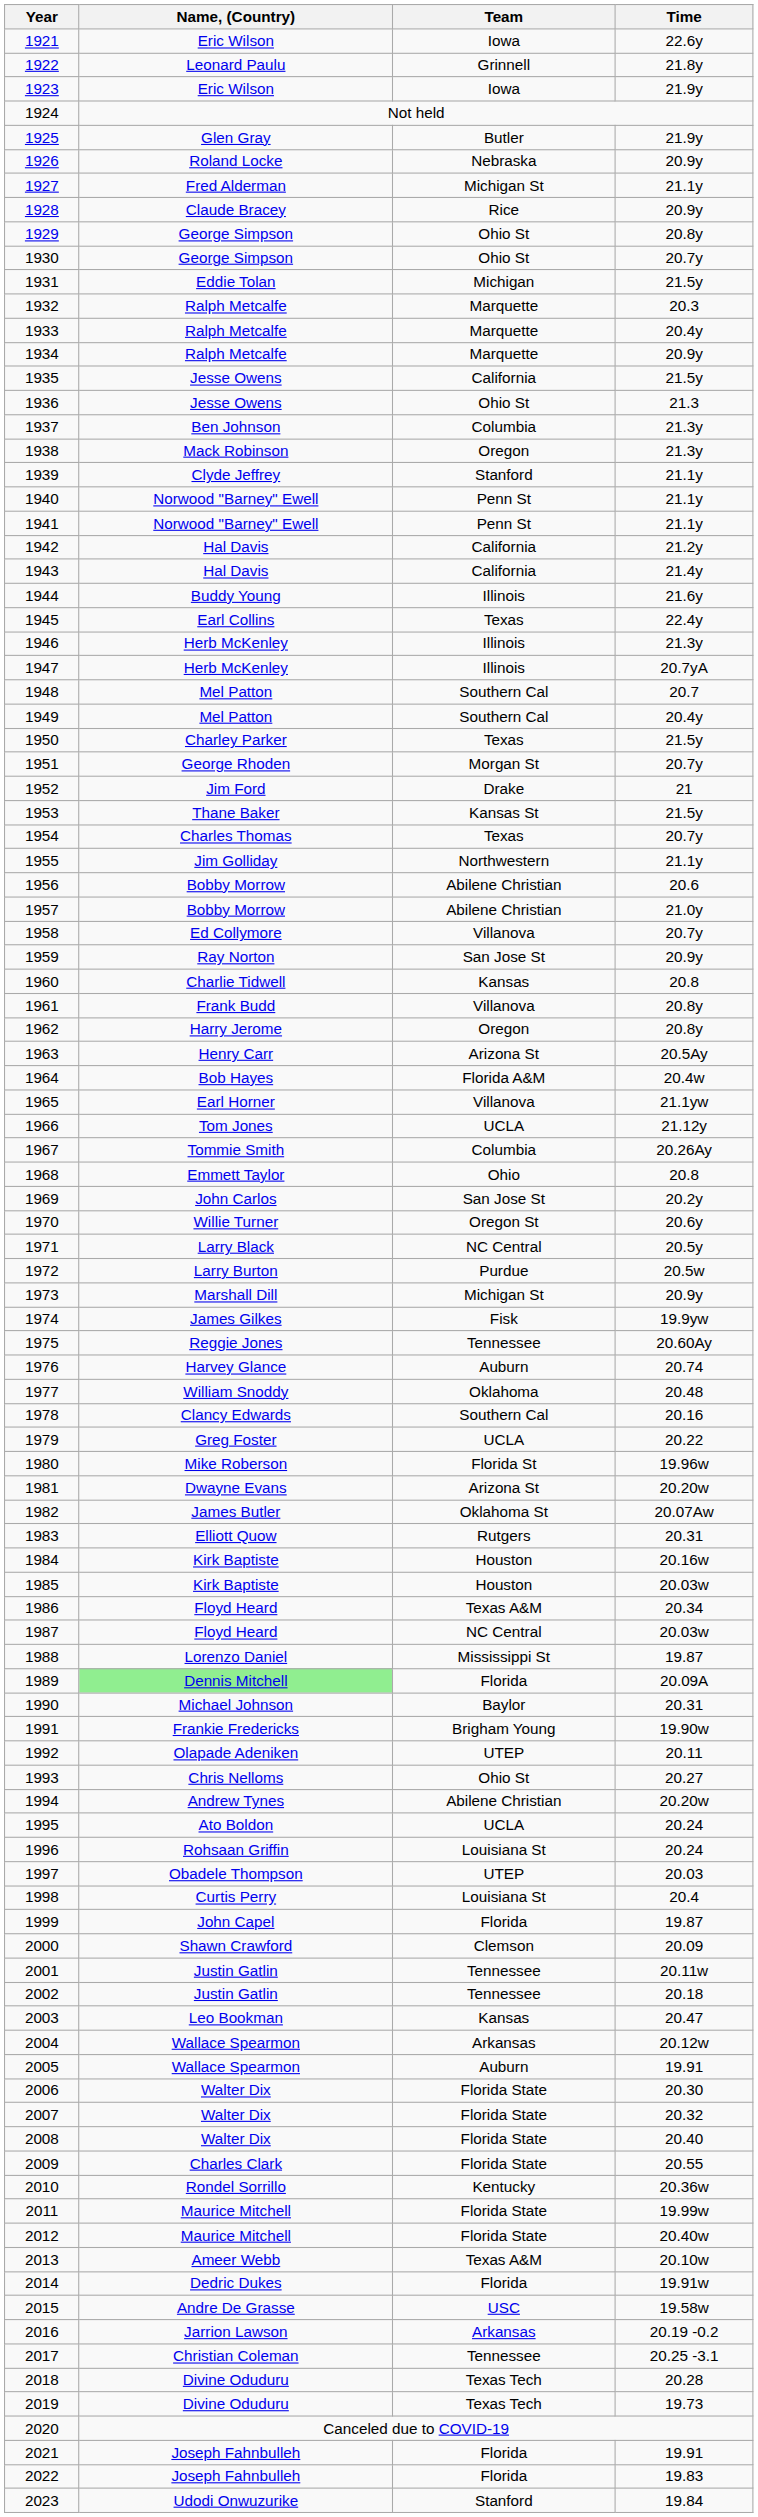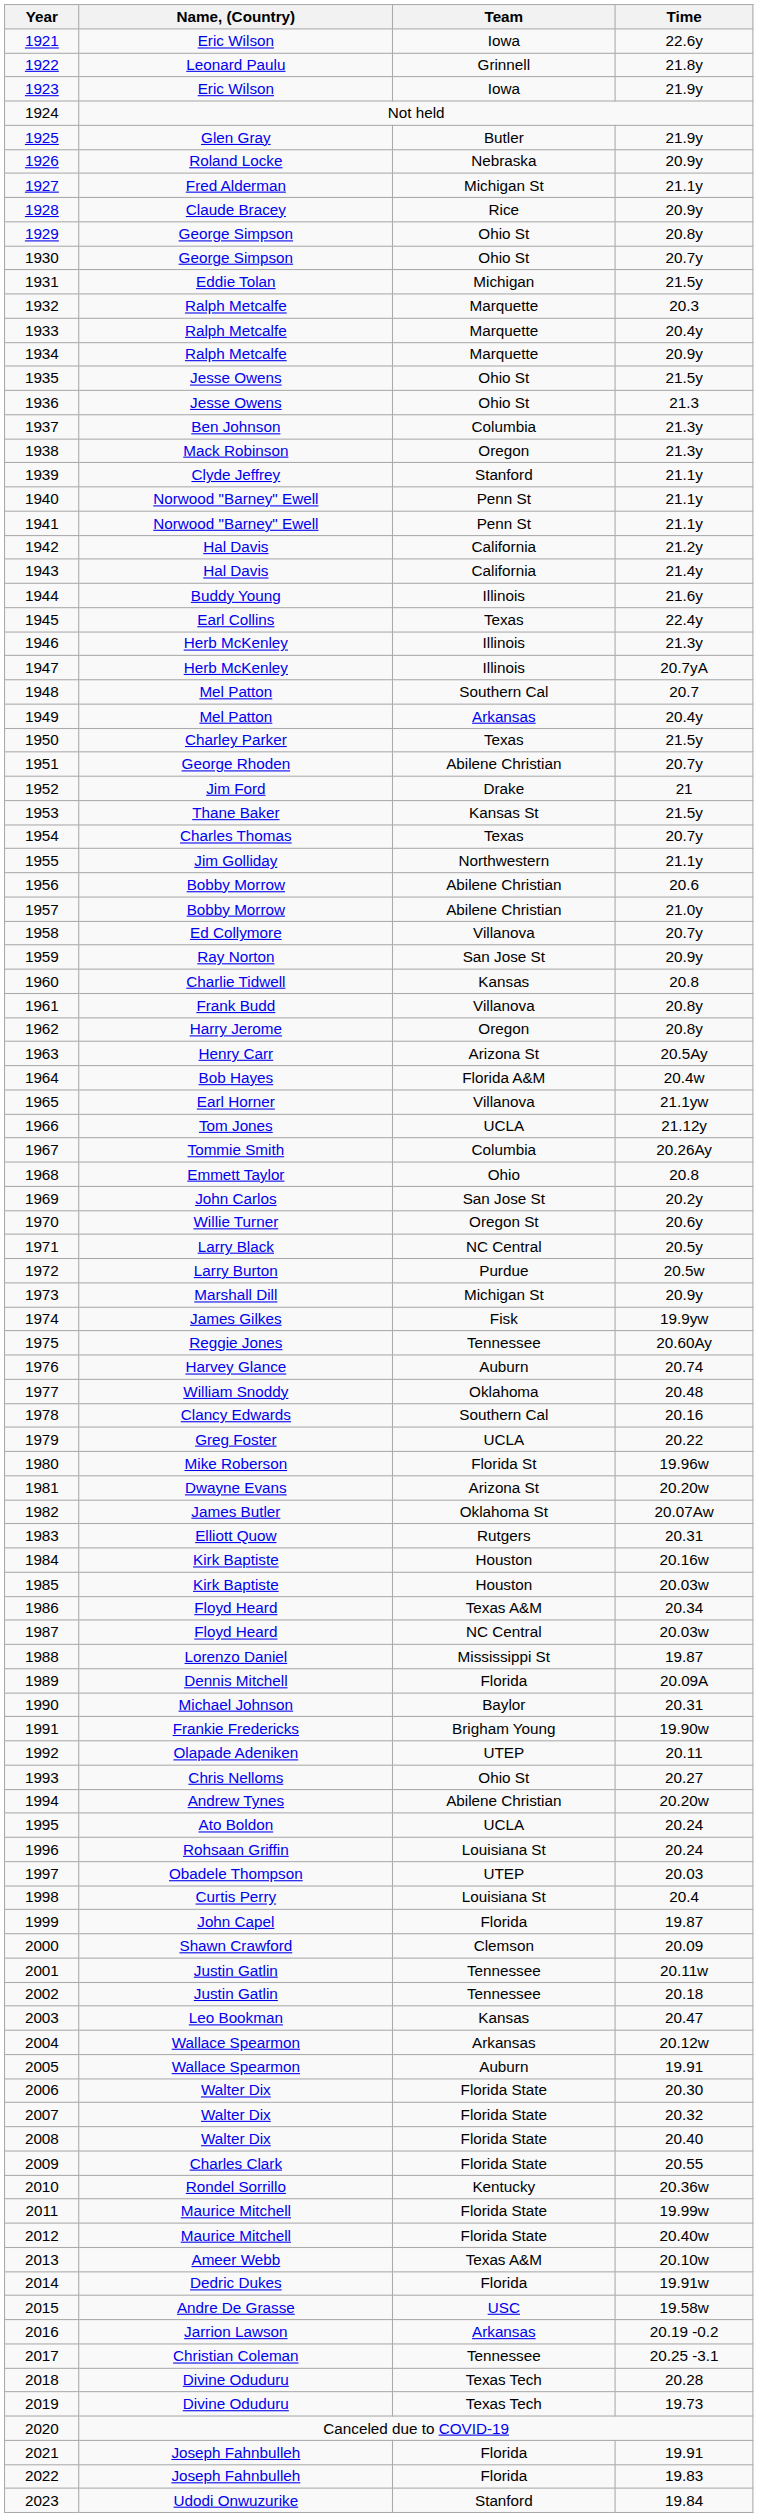 <table class="wikitable sortable" style="font-size:90%; width: 80%; text-align: center;">
 <tr>
 <th>Year</th>
 <th>Name, (Country)</th>
 <th>Team</th>
 <th>Time</th>
 </tr>
 <tr>
 <td><a href='#'>1921</a></td>
 <td><a href='#'>Eric Wilson</a></td>
 <td>Iowa</td>
 <td>22.6y</td>
 </tr>
 <tr>
 <td><a href='#'>1922</a></td>
 <td><a href='#'>Leonard Paulu</a></td>
 <td>Grinnell</td>
 <td>21.8y</td>
 </tr>
 <tr>
 <td><a href='#'>1923</a></td>
 <td><a href='#'>Eric Wilson</a></td>
 <td>Iowa</td>
 <td>21.9y</td>
 </tr>
 <tr>
 <td>1924</td>
 <td colspan=3>Not held</td>
 </tr>
 <tr>
 <td><a href='#'>1925</a></td>
 <td><a href='#'>Glen Gray</a></td>
 <td>Butler</td>
 <td>21.9y</td>
 </tr>
 <tr>
 <td><a href='#'>1926</a></td>
 <td><a href='#'>Roland Locke</a></td>
 <td>Nebraska</td>
 <td>20.9y</td>
 </tr>
 <tr>
 <td><a href='#'>1927</a></td>
 <td><a href='#'>Fred Alderman</a></td>
 <td>Michigan St</td>
 <td>21.1y</td>
 </tr>
 <tr>
 <td><a href='#'>1928</a></td>
 <td><a href='#'>Claude Bracey</a></td>
 <td>Rice</td>
 <td>20.9y</td>
 </tr>
 <tr>
 <td><a href='#'>1929</a></td>
 <td><a href='#'>George Simpson</a></td>
 <td>Ohio St</td>
 <td>20.8y</td>
 </tr>
 <tr>
 <td>1930</td>
 <td><a href='#'>George Simpson</a></td>
 <td>Ohio St</td>
 <td>20.7y</td>
 </tr>
 <tr>
 <td>1931</td>
 <td><a href='#'>Eddie Tolan</a></td>
 <td>Michigan</td>
 <td>21.5y</td>
 </tr>
 <tr>
 <td>1932</td>
 <td><a href='#'>Ralph Metcalfe</a></td>
 <td>Marquette</td>
 <td>20.3</td>
 </tr>
 <tr>
 <td>1933</td>
 <td><a href='#'>Ralph Metcalfe</a></td>
 <td>Marquette</td>
 <td>20.4y</td>
 </tr>
 <tr>
 <td>1934</td>
 <td><a href='#'>Ralph Metcalfe</a></td>
 <td>Marquette</td>
 <td>20.9y</td>
 </tr>
 <tr>
 <td>1935</td>
 <td><a href='#'>Jesse Owens</a></td>
-<td>California</td>
+<td>Ohio St</td>
 <td>21.5y</td>
 </tr>
 <tr>
 <td>1936</td>
 <td><a href='#'>Jesse Owens</a></td>
 <td>Ohio St</td>
 <td>21.3</td>
 </tr>
 <tr>
 <td>1937</td>
 <td><a href='#'>Ben Johnson</a></td>
 <td>Columbia</td>
 <td>21.3y</td>
 </tr>
 <tr>
 <td>1938</td>
 <td><a href='#'>Mack Robinson</a></td>
 <td>Oregon</td>
 <td>21.3y</td>
 </tr>
 <tr>
 <td>1939</td>
 <td><a href='#'>Clyde Jeffrey</a></td>
 <td>Stanford</td>
 <td>21.1y</td>
 </tr>
 <tr>
 <td>1940</td>
 <td><a href='#'>Norwood "Barney" Ewell</a></td>
 <td>Penn St</td>
 <td>21.1y</td>
 </tr>
 <tr>
 <td>1941</td>
 <td><a href='#'>Norwood "Barney" Ewell</a></td>
 <td>Penn St</td>
 <td>21.1y</td>
 </tr>
 <tr>
 <td>1942</td>
 <td><a href='#'>Hal Davis</a></td>
 <td>California</td>
 <td>21.2y</td>
 </tr>
 <tr>
 <td>1943</td>
 <td><a href='#'>Hal Davis</a></td>
 <td>California</td>
 <td>21.4y</td>
 </tr>
 <tr>
 <td>1944</td>
 <td><a href='#'>Buddy Young</a></td>
 <td>Illinois</td>
 <td>21.6y</td>
 </tr>
 <tr>
 <td>1945</td>
 <td><a href='#'>Earl Collins</a></td>
 <td>Texas</td>
 <td>22.4y</td>
 </tr>
 <tr>
 <td>1946</td>
 <td><a href='#'>Herb McKenley</a> </td>
 <td>Illinois</td>
 <td>21.3y</td>
 </tr>
 <tr>
 <td>1947</td>
 <td><a href='#'>Herb McKenley</a> </td>
 <td>Illinois</td>
 <td>20.7yA</td>
 </tr>
 <tr>
 <td>1948</td>
 <td><a href='#'>Mel Patton</a></td>
 <td>Southern Cal</td>
 <td>20.7</td>
 </tr>
 <tr>
 <td>1949</td>
 <td><a href='#'>Mel Patton</a></td>
-<td>Southern Cal</td>
+<td><a href='#'>Arkansas</a></td>
 <td>20.4y</td>
 </tr>
 <tr>
 <td>1950</td>
 <td><a href='#'>Charley Parker</a></td>
 <td>Texas</td>
 <td>21.5y</td>
 </tr>
 <tr>
 <td>1951</td>
 <td><a href='#'>George Rhoden</a> </td>
-<td>Morgan St</td>
+<td>Abilene Christian</td>
 <td>20.7y</td>
 </tr>
 <tr>
 <td>1952</td>
 <td><a href='#'>Jim Ford</a></td>
 <td>Drake</td>
 <td>21</td>
 </tr>
 <tr>
 <td>1953</td>
 <td><a href='#'>Thane Baker</a></td>
 <td>Kansas St</td>
 <td>21.5y</td>
 </tr>
 <tr>
 <td>1954</td>
 <td><a href='#'>Charles Thomas</a></td>
 <td>Texas</td>
 <td>20.7y</td>
 </tr>
 <tr>
 <td>1955</td>
 <td><a href='#'>Jim Golliday</a></td>
 <td>Northwestern</td>
 <td>21.1y</td>
 </tr>
 <tr>
 <td>1956</td>
 <td><a href='#'>Bobby Morrow</a></td>
 <td>Abilene Christian</td>
 <td>20.6</td>
 </tr>
 <tr>
 <td>1957</td>
 <td><a href='#'>Bobby Morrow</a></td>
 <td>Abilene Christian</td>
 <td>21.0y</td>
 </tr>
 <tr>
 <td>1958</td>
 <td><a href='#'>Ed Collymore</a></td>
 <td>Villanova</td>
 <td>20.7y</td>
 </tr>
 <tr>
 <td>1959</td>
 <td><a href='#'>Ray Norton</a></td>
 <td>San Jose St</td>
 <td>20.9y</td>
 </tr>
 <tr>
 <td>1960</td>
 <td><a href='#'>Charlie Tidwell</a></td>
 <td>Kansas</td>
 <td>20.8</td>
 </tr>
 <tr>
 <td>1961</td>
 <td><a href='#'>Frank Budd</a></td>
 <td>Villanova</td>
 <td>20.8y</td>
 </tr>
 <tr>
 <td>1962</td>
 <td><a href='#'>Harry Jerome</a> </td>
 <td>Oregon</td>
 <td>20.8y</td>
 </tr>
 <tr>
 <td>1963</td>
 <td><a href='#'>Henry Carr</a></td>
 <td>Arizona St</td>
 <td>20.5Ay</td>
 </tr>
 <tr>
 <td>1964</td>
 <td><a href='#'>Bob Hayes</a></td>
 <td>Florida A&M</td>
 <td>20.4w</td>
 </tr>
 <tr>
 <td>1965</td>
 <td><a href='#'>Earl Horner</a></td>
 <td>Villanova</td>
 <td>21.1yw</td>
 </tr>
 <tr>
 <td>1966</td>
 <td><a href='#'>Tom Jones</a></td>
 <td>UCLA</td>
 <td>21.12y</td>
 </tr>
 <tr>
 <td>1967</td>
 <td><a href='#'>Tommie Smith</a></td>
 <td>Columbia</td>
 <td>20.26Ay</td>
 </tr>
 <tr>
 <td>1968</td>
 <td><a href='#'>Emmett Taylor</a></td>
 <td>Ohio</td>
 <td>20.8</td>
 </tr>
 <tr>
 <td>1969</td>
 <td><a href='#'>John Carlos</a></td>
 <td>San Jose St</td>
 <td>20.2y</td>
 </tr>
 <tr>
 <td>1970</td>
 <td><a href='#'>Willie Turner</a></td>
 <td>Oregon St</td>
 <td>20.6y</td>
 </tr>
 <tr>
 <td>1971</td>
 <td><a href='#'>Larry Black</a></td>
 <td>NC Central</td>
 <td>20.5y</td>
 </tr>
 <tr>
 <td>1972</td>
 <td><a href='#'>Larry Burton</a></td>
 <td>Purdue</td>
 <td>20.5w</td>
 </tr>
 <tr>
 <td>1973</td>
 <td><a href='#'>Marshall Dill</a></td>
 <td>Michigan St</td>
 <td>20.9y</td>
 </tr>
 <tr>
 <td>1974</td>
 <td><a href='#'>James Gilkes</a> </td>
 <td>Fisk</td>
 <td>19.9yw</td>
 </tr>
 <tr>
 <td>1975</td>
 <td><a href='#'>Reggie Jones</a></td>
 <td>Tennessee</td>
 <td>20.60Ay</td>
 </tr>
 <tr>
 <td>1976</td>
 <td><a href='#'>Harvey Glance</a></td>
 <td>Auburn</td>
 <td>20.74</td>
 </tr>
 <tr>
 <td>1977</td>
 <td><a href='#'>William Snoddy</a></td>
 <td>Oklahoma</td>
 <td>20.48</td>
 </tr>
 <tr>
 <td>1978</td>
 <td><a href='#'>Clancy Edwards</a></td>
 <td>Southern Cal</td>
 <td>20.16</td>
 </tr>
 <tr>
 <td>1979</td>
 <td><a href='#'>Greg Foster</a></td>
 <td>UCLA</td>
 <td>20.22</td>
 </tr>
 <tr>
 <td>1980</td>
 <td><a href='#'>Mike Roberson</a></td>
 <td>Florida St</td>
 <td>19.96w</td>
 </tr>
 <tr>
 <td>1981</td>
 <td><a href='#'>Dwayne Evans</a></td>
 <td>Arizona St</td>
 <td>20.20w</td>
 </tr>
 <tr>
 <td>1982</td>
 <td><a href='#'>James Butler</a></td>
 <td>Oklahoma St</td>
 <td>20.07Aw</td>
 </tr>
 <tr>
 <td>1983</td>
 <td><a href='#'>Elliott Quow</a></td>
 <td>Rutgers</td>
 <td>20.31</td>
 </tr>
 <tr>
 <td>1984</td>
 <td><a href='#'>Kirk Baptiste</a></td>
 <td>Houston</td>
 <td>20.16w</td>
 </tr>
 <tr>
 <td>1985</td>
 <td><a href='#'>Kirk Baptiste</a></td>
 <td>Houston</td>
 <td>20.03w</td>
 </tr>
 <tr>
 <td>1986</td>
 <td><a href='#'>Floyd Heard</a></td>
 <td>Texas A&M</td>
 <td>20.34</td>
 </tr>
 <tr>
 <td>1987</td>
 <td><a href='#'>Floyd Heard</a></td>
 <td>NC Central</td>
 <td>20.03w</td>
 </tr>
 <tr>
 <td>1988</td>
 <td><a href='#'>Lorenzo Daniel</a></td>
 <td>Mississippi St</td>
 <td>19.87</td>
 </tr>
 <tr>
 <td>1989</td>
-<td style="background: lightgreen;"><a href='#'>Dennis Mitchell</a></td>
+<td><a href='#'>Dennis Mitchell</a></td>
 <td>Florida</td>
 <td>20.09A</td>
 </tr>
 <tr>
 <td>1990</td>
 <td><a href='#'>Michael Johnson</a></td>
 <td>Baylor</td>
 <td>20.31</td>
 </tr>
 <tr>
 <td>1991</td>
 <td><a href='#'>Frankie Fredericks</a> </td>
 <td>Brigham Young</td>
 <td>19.90w</td>
 </tr>
 <tr>
 <td>1992</td>
 <td><a href='#'>Olapade Adeniken</a> </td>
 <td>UTEP</td>
 <td>20.11</td>
 </tr>
 <tr>
 <td>1993</td>
 <td><a href='#'>Chris Nelloms</a></td>
 <td>Ohio St</td>
 <td>20.27</td>
 </tr>
 <tr>
 <td>1994</td>
 <td><a href='#'>Andrew Tynes</a> </td>
 <td>Abilene Christian</td>
 <td>20.20w</td>
 </tr>
 <tr>
 <td>1995</td>
 <td><a href='#'>Ato Boldon</a> </td>
 <td>UCLA</td>
 <td>20.24</td>
 </tr>
 <tr>
 <td>1996</td>
 <td><a href='#'>Rohsaan Griffin</a></td>
 <td>Louisiana St</td>
 <td>20.24</td>
 </tr>
 <tr>
 <td>1997</td>
 <td><a href='#'>Obadele Thompson</a> </td>
 <td>UTEP</td>
 <td>20.03</td>
 </tr>
 <tr>
 <td>1998</td>
 <td><a href='#'>Curtis Perry</a></td>
 <td>Louisiana St</td>
 <td>20.4</td>
 </tr>
 <tr>
 <td>1999</td>
 <td><a href='#'>John Capel</a></td>
 <td>Florida</td>
 <td>19.87</td>
 </tr>
 <tr>
 <td>2000</td>
 <td><a href='#'>Shawn Crawford</a></td>
 <td>Clemson</td>
 <td>20.09</td>
 </tr>
 <tr>
 <td>2001</td>
 <td><a href='#'>Justin Gatlin</a></td>
 <td>Tennessee</td>
 <td>20.11w</td>
 </tr>
 <tr>
 <td>2002</td>
 <td><a href='#'>Justin Gatlin</a></td>
 <td>Tennessee</td>
 <td>20.18</td>
 </tr>
 <tr>
 <td>2003</td>
 <td><a href='#'>Leo Bookman</a></td>
 <td>Kansas</td>
 <td>20.47</td>
 </tr>
 <tr>
 <td>2004</td>
 <td><a href='#'>Wallace Spearmon</a></td>
 <td>Arkansas</td>
 <td>20.12w</td>
 </tr>
 <tr>
 <td>2005</td>
 <td><a href='#'>Wallace Spearmon</a></td>
 <td>Auburn</td>
 <td>19.91</td>
 </tr>
 <tr>
 <td>2006</td>
 <td><a href='#'>Walter Dix</a></td>
 <td>Florida State</td>
 <td>20.30</td>
 </tr>
 <tr>
 <td>2007</td>
 <td><a href='#'>Walter Dix</a></td>
 <td>Florida State</td>
 <td>20.32</td>
 </tr>
 <tr>
 <td>2008</td>
 <td><a href='#'>Walter Dix</a></td>
 <td>Florida State</td>
 <td>20.40</td>
 </tr>
 <tr>
 <td>2009</td>
 <td><a href='#'>Charles Clark</a></td>
 <td>Florida State</td>
 <td>20.55</td>
 </tr>
 <tr>
 <td>2010</td>
 <td><a href='#'>Rondel Sorrillo</a> </td>
 <td>Kentucky</td>
 <td>20.36w</td>
 </tr>
 <tr>
 <td>2011</td>
 <td><a href='#'>Maurice Mitchell</a></td>
 <td>Florida State</td>
 <td>19.99w</td>
 </tr>
 <tr>
 <td>2012</td>
 <td><a href='#'>Maurice Mitchell</a></td>
 <td>Florida State</td>
 <td>20.40w</td>
 </tr>
 <tr>
 <td>2013</td>
 <td><a href='#'>Ameer Webb</a></td>
 <td>Texas A&M</td>
 <td>20.10w</td>
 </tr>
 <tr>
 <td>2014</td>
 <td><a href='#'>Dedric Dukes</a></td>
 <td>Florida</td>
 <td>19.91w</td>
 </tr>
 <tr>
 <td>2015</td>
 <td><a href='#'>Andre De Grasse</a> </td>
 <td><a href='#'>USC</a></td>
 <td>19.58w</td>
 </tr>
 <tr>
 <td>2016</td>
 <td><a href='#'>Jarrion Lawson</a></td>
 <td><a href='#'>Arkansas</a></td>
 <td>20.19 -0.2</td>
 </tr>
 <tr>
 <td>2017</td>
 <td><a href='#'>Christian Coleman</a></td>
 <td>Tennessee</td>
 <td>20.25 -3.1</td>
 </tr>
 <tr>
 <td>2018</td>
 <td><a href='#'>Divine Oduduru</a> </td>
 <td>Texas Tech</td>
 <td>20.28</td>
 </tr>
 <tr>
 <td>2019</td>
 <td><a href='#'>Divine Oduduru</a> </td>
 <td>Texas Tech</td>
 <td>19.73 </td>
 </tr>
 <tr>
 <td>2020</td>
 <td colspan=3>Canceled due to <a href='#'>COVID-19</a></td>
 </tr>
 <tr>
 <td>2021</td>
 <td><a href='#'>Joseph Fahnbulleh</a></td>
 <td>Florida</td>
 <td>19.91</td>
 </tr>
 <tr>
 <td>2022</td>
 <td><a href='#'>Joseph Fahnbulleh</a></td>
 <td>Florida</td>
 <td>19.83</td>
 </tr>
 <tr>
 <td>2023</td>
 <td><a href='#'>Udodi Onwuzurike</a></td>
 <td>Stanford</td>
 <td>19.84</td>
 </tr>
 </table>
